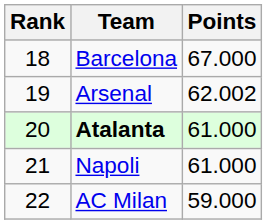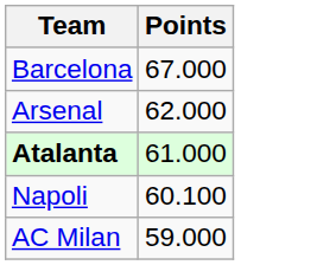 <table class="wikitable" style="text-align: center;">
 <tr>
-<th>Rank</th>
 <th>Team</th>
 <th>Points</th>
 </tr>
 <tr>
-<td>18</td>
 <td align=left> <a href='#'>Barcelona</a></td>
 <td>67.000</td>
 </tr>
 <tr>
-<td>19</td>
 <td align=left> <a href='#'>Arsenal</a></td>
-<td>62.002</td>
+<td>62.000</td>
 </tr>
 <tr style="background:#dfd;">
-<td>20</td>
 <td align=left> <strong>Atalanta</strong></td>
 <td>61.000</td>
 </tr>
 <tr>
-<td>21</td>
 <td align=left> <a href='#'>Napoli</a></td>
-<td>61.000</td>
+<td>60.100</td>
 </tr>
 <tr>
-<td>22</td>
 <td align=left> <a href='#'>AC Milan</a></td>
 <td>59.000</td>
 </tr>
 </table>
